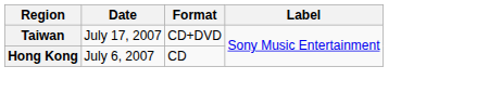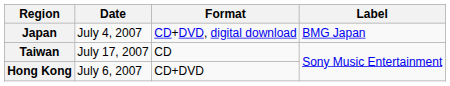 <table class="wikitable plainrowheaders">
 <tr>
 <th scope="col">Region</th>
 <th scope="col">Date</th>
 <th scope="col">Format</th>
 <th scope="col">Label</th>
 </tr>
 <tr>
+<th scope="row">Japan</th>
+<td>July 4, 2007</td>
+<td><a href='#'>CD</a>+<a href='#'>DVD</a>, <a href='#'>digital download</a></td>
+<td><a href='#'>BMG Japan</a></td>
+</tr>
+<tr>
 <th scope="row">Taiwan</th>
 <td>July 17, 2007</td>
-<td>CD+DVD</td>
+<td>CD</td>
 <td rowspan="2"><a href='#'>Sony Music Entertainment</a></td>
 </tr>
 <tr>
 <th scope="row">Hong Kong</th>
 <td>July 6, 2007</td>
-<td>CD</td>
+<td>CD+DVD</td>
 </tr>
 </table>
